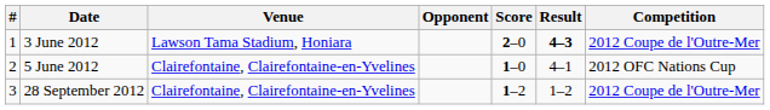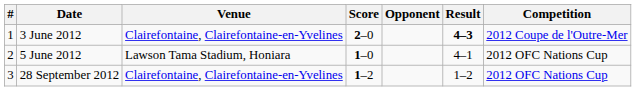 <table class="wikitable" style="text-align:left;">
 <tr>
 <th>#</th>
 <th>Date</th>
 <th>Venue</th>
+<th>Score</th>
 <th>Opponent</th>
-<th>Score</th>
 <th>Result</th>
 <th>Competition</th>
 </tr>
 <tr>
 <td>1</td>
 <td>3 June 2012</td>
-<td><a href='#'>Lawson Tama Stadium</a>, <a href='#'>Honiara</a></td>
+<td><a href='#'>Clairefontaine</a>, <a href='#'>Clairefontaine-en-Yvelines</a></td>
+<td align=center><strong>2</strong>–0</td>
 <td></td>
-<td align=center><strong>2</strong>–0</td>
 <td align=center><strong>4–3</strong></td>
 <td><a href='#'>2012 Coupe de l'Outre-Mer</a></td>
 </tr>
 <tr>
 <td>2</td>
 <td>5 June 2012</td>
-<td><a href='#'>Clairefontaine</a>, <a href='#'>Clairefontaine-en-Yvelines</a></td>
+<td>Lawson Tama Stadium, Honiara</td>
+<td align=center><strong>1</strong>–0</td>
 <td></td>
-<td align=center><strong>1</strong>–0</td>
 <td align=center>4–1</td>
 <td>2012 OFC Nations Cup</td>
 </tr>
 <tr>
 <td>3</td>
 <td>28 September 2012</td>
 <td><a href='#'>Clairefontaine</a>, <a href='#'>Clairefontaine-en-Yvelines</a></td>
+<td align=center><strong>1</strong>–2</td>
 <td></td>
-<td align=center><strong>1</strong>–2</td>
 <td align=center>1–2</td>
-<td><a href='#'>2012 Coupe de l'Outre-Mer</a></td>
+<td><a href='#'>2012 OFC Nations Cup</a></td>
 </tr>
 </table>
